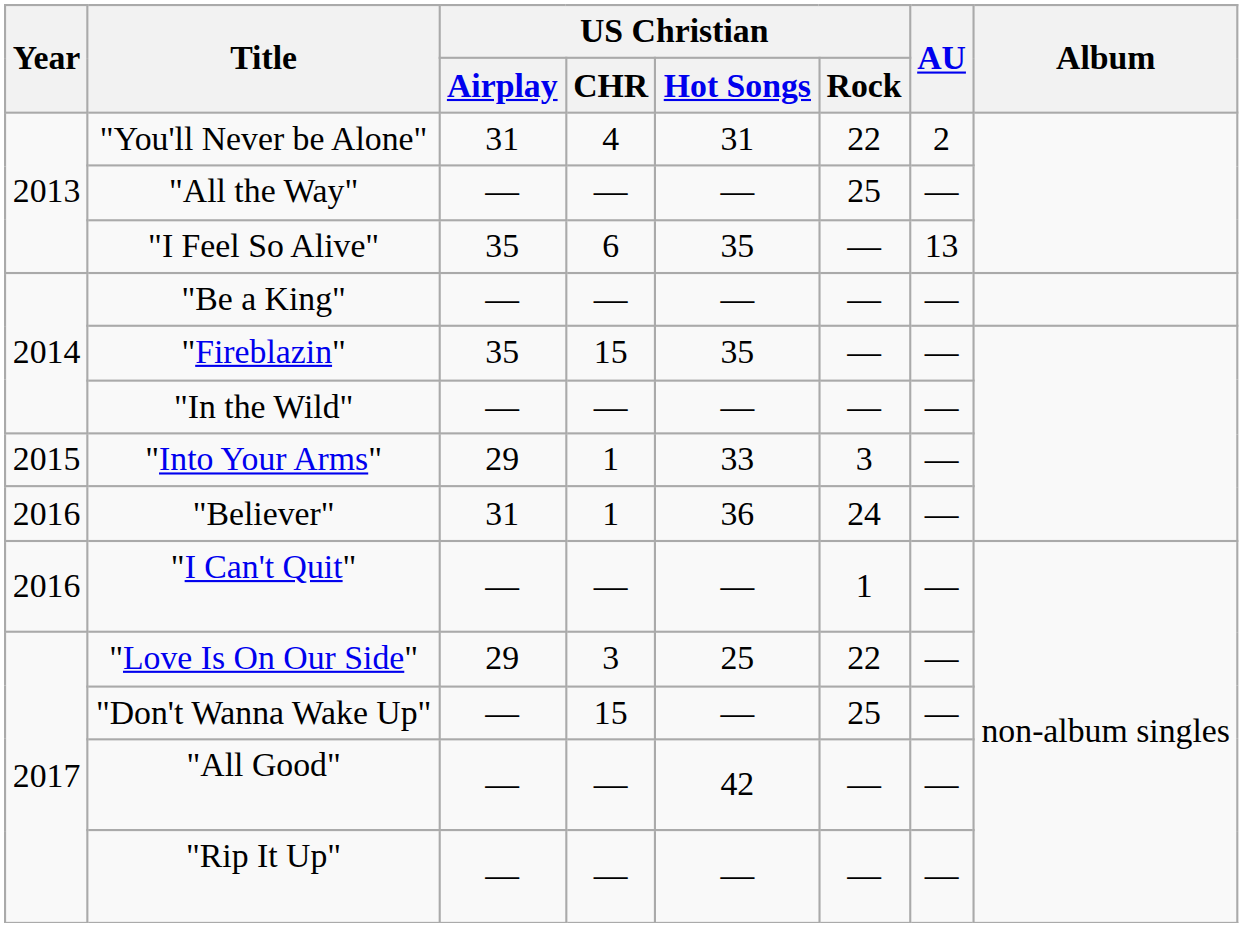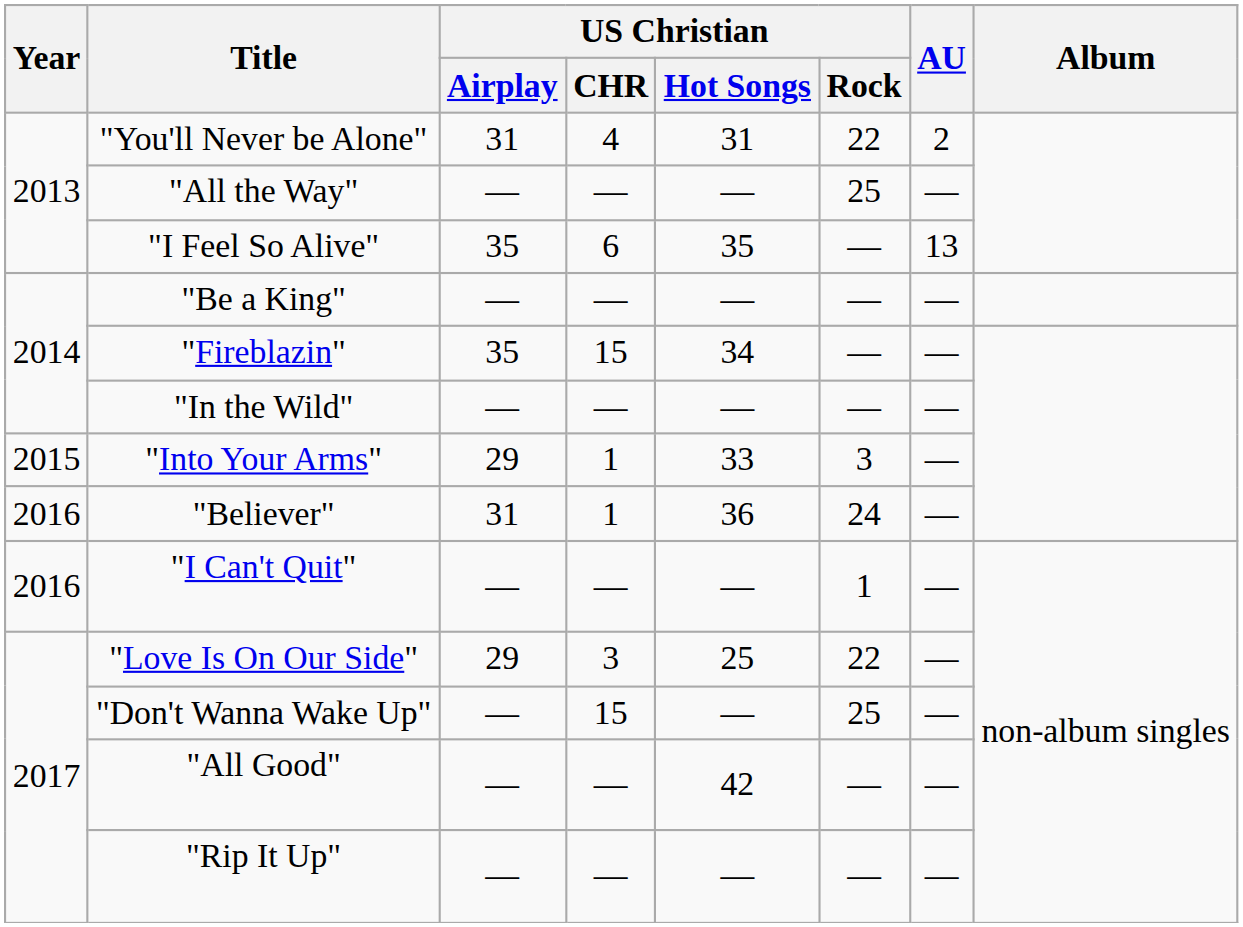 <table class="wikitable" style="text-align:center">
 <tr>
 <th rowspan="2">Year</th>
 <th rowspan="2">Title</th>
 <th colspan="4">US Christian</th>
 <th rowspan="2"><a href='#'>AU</a><br></th>
 <th rowspan="2">Album</th>
 </tr>
 <tr>
 <th><a href='#'>Airplay</a><br></th>
 <th>CHR<br></th>
 <th><a href='#'>Hot Songs</a><br></th>
 <th>Rock<br></th>
 </tr>
 <tr>
 <td rowspan="3">2013</td>
 <td>"You'll Never be Alone"</td>
 <td>31</td>
 <td>4</td>
 <td>31</td>
 <td>22</td>
 <td>2</td>
 <td rowspan="3"></td>
 </tr>
 <tr>
 <td>"All the Way"</td>
 <td>—</td>
 <td>—</td>
 <td>—</td>
 <td>25</td>
 <td>—</td>
 </tr>
 <tr>
 <td>"I Feel So Alive"</td>
 <td>35</td>
 <td>6</td>
 <td>35</td>
 <td>—</td>
 <td>13</td>
 </tr>
 <tr>
 <td rowspan="3">2014</td>
 <td>"Be a King"</td>
 <td>—</td>
 <td>—</td>
 <td>—</td>
 <td>—</td>
 <td>—</td>
 <td></td>
 </tr>
 <tr>
 <td>"<a href='#'>Fireblazin</a>"</td>
 <td>35</td>
 <td>15</td>
-<td>35</td>
+<td>34</td>
 <td>—</td>
 <td>—</td>
 <td rowspan="4"></td>
 </tr>
 <tr>
 <td>"In the Wild"</td>
 <td>—</td>
 <td>—</td>
 <td>—</td>
 <td>—</td>
 <td>—</td>
 </tr>
 <tr>
 <td>2015</td>
 <td>"<a href='#'>Into Your Arms</a>"</td>
 <td>29</td>
 <td>1</td>
 <td>33</td>
 <td>3</td>
 <td>—</td>
 </tr>
 <tr>
 <td>2016</td>
 <td>"Believer"</td>
 <td>31</td>
 <td>1</td>
 <td>36</td>
 <td>24</td>
 <td>—</td>
 </tr>
 <tr>
 <td>2016</td>
 <td>"<a href='#'>I Can't Quit</a>"<br><br></td>
 <td>—</td>
 <td>—</td>
 <td>—</td>
 <td>1</td>
 <td>—</td>
 <td rowspan="5">non-album singles</td>
 </tr>
 <tr>
 <td rowspan="4">2017</td>
 <td>"<a href='#'>Love Is On Our Side</a>"</td>
 <td>29</td>
 <td>3</td>
 <td>25</td>
 <td>22</td>
 <td>—</td>
 </tr>
 <tr>
 <td>"Don't Wanna Wake Up"</td>
 <td>—</td>
 <td>15</td>
 <td>—</td>
 <td>25</td>
 <td>—</td>
 </tr>
 <tr>
 <td>"All Good"<br><br></td>
 <td>—</td>
 <td>—</td>
 <td>42</td>
 <td>—</td>
 <td>—</td>
 </tr>
 <tr>
 <td>"Rip It Up"<br><br></td>
 <td>—</td>
 <td>—</td>
 <td>—</td>
 <td>—</td>
 <td>—</td>
 </tr>
 </table>
